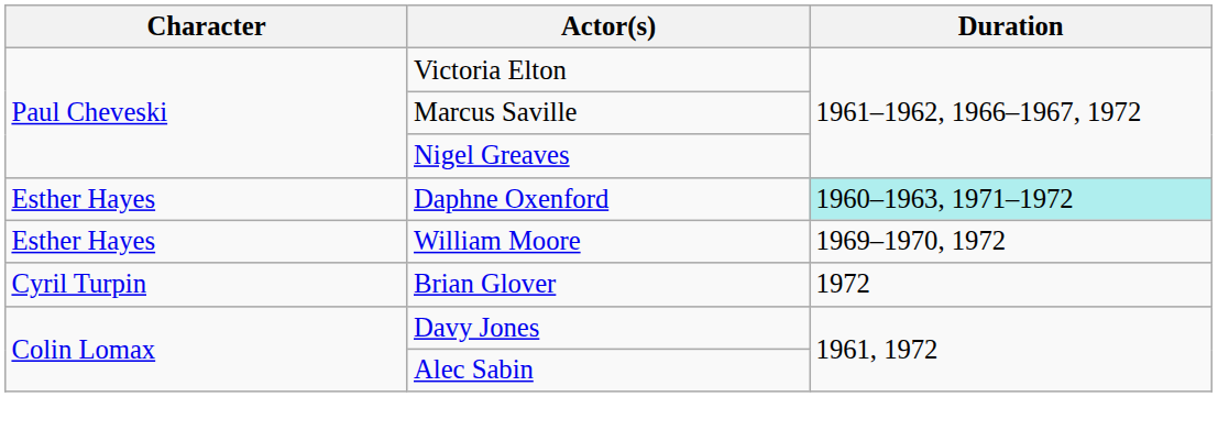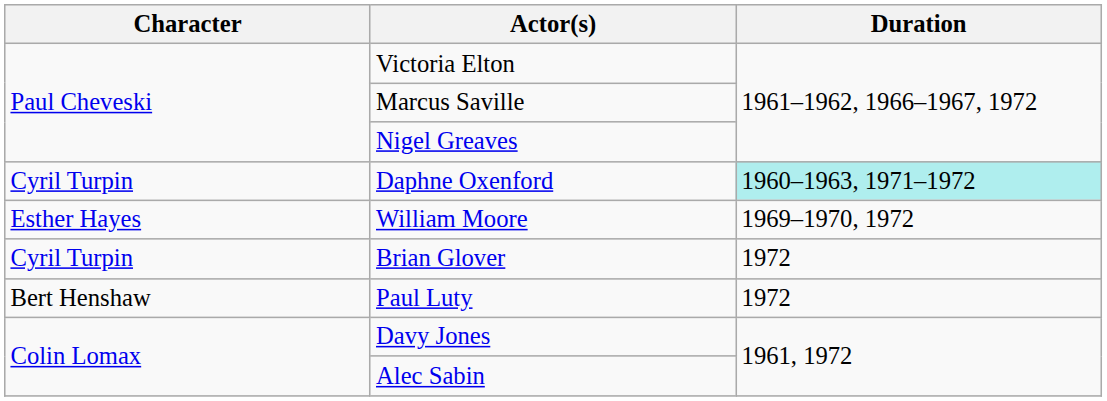 <table class="wikitable">
 <tr>
 <th scope="col" style="width:230px;">Character</th>
 <th scope="col" style="width:230px;">Actor(s)</th>
 <th scope="col" style="width:230px;">Duration</th>
 </tr>
 <tr>
 <td rowspan="3"><a href='#'>Paul Cheveski</a></td>
 <td>Victoria Elton</td>
 <td rowspan="3">1961–1962, 1966–1967, 1972</td>
 </tr>
 <tr>
 <td>Marcus Saville</td>
 </tr>
 <tr>
 <td><a href='#'>Nigel Greaves</a></td>
 </tr>
 <tr>
-<td><a href='#'>Esther Hayes</a></td>
+<td><a href='#'>Cyril Turpin</a></td>
 <td><a href='#'>Daphne Oxenford</a></td>
 <td style="background: paleturquoise;">1960–1963, 1971–1972</td>
 </tr>
 <tr>
 <td><a href='#'>Esther Hayes</a></td>
 <td><a href='#'>William Moore</a></td>
 <td>1969–1970, 1972</td>
 </tr>
 <tr>
 <td><a href='#'>Cyril Turpin</a></td>
 <td><a href='#'>Brian Glover</a></td>
 <td>1972</td>
 </tr>
 <tr>
+<td>Bert Henshaw</td>
+<td><a href='#'>Paul Luty</a></td>
+<td>1972</td>
+</tr>
+<tr>
 <td rowspan="2"><a href='#'>Colin Lomax</a></td>
 <td><a href='#'>Davy Jones</a></td>
 <td rowspan="2">1961, 1972</td>
 </tr>
 <tr>
 <td><a href='#'>Alec Sabin</a></td>
 </tr>
 </table>
